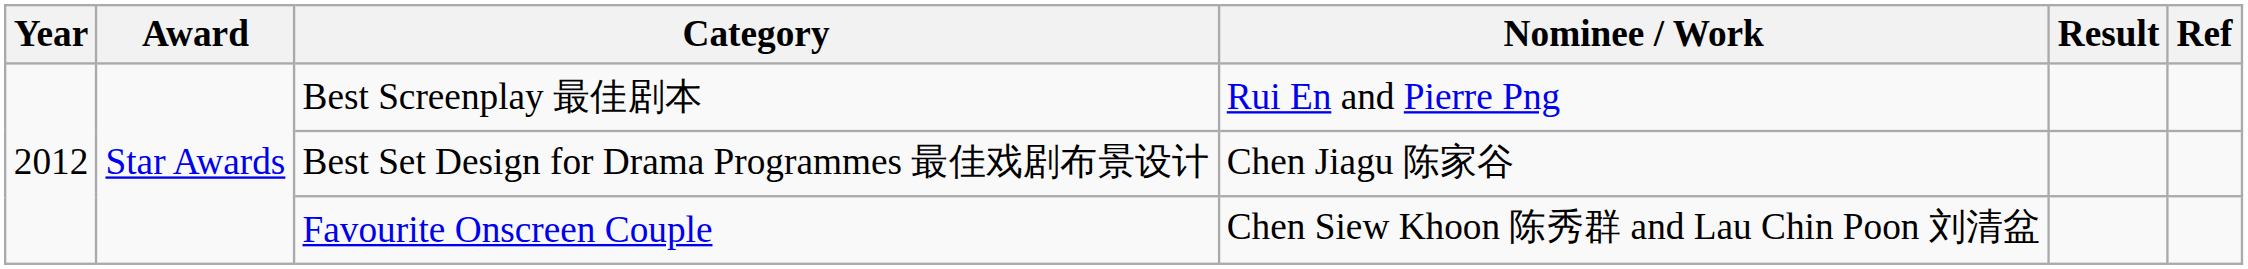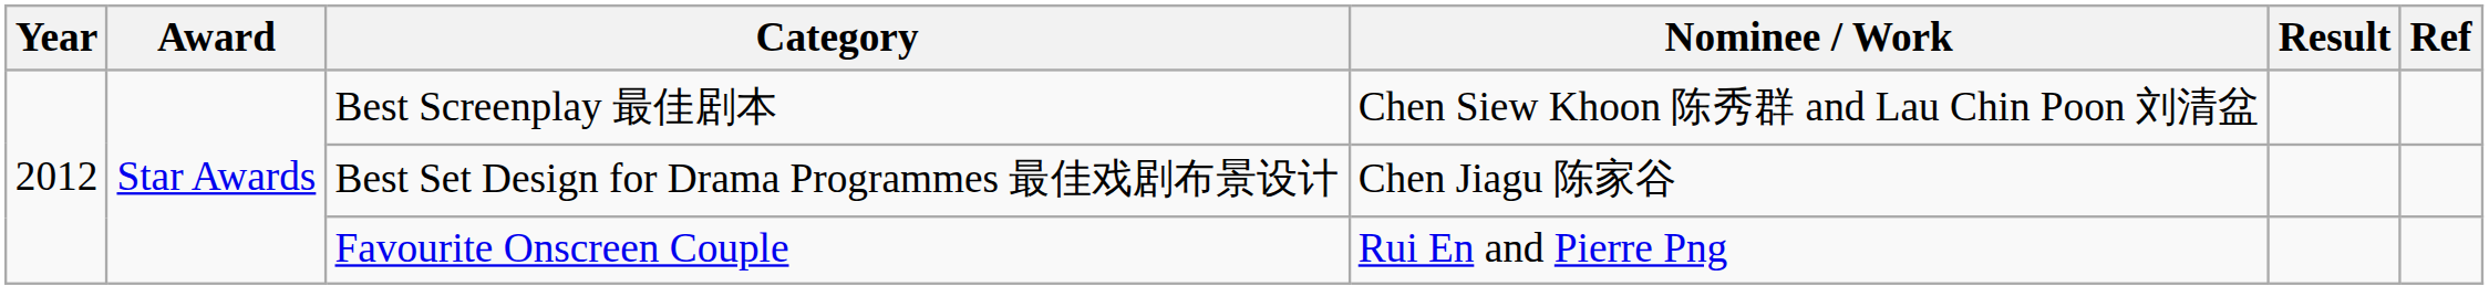 <table class="wikitable">
 <tr>
 <th>Year</th>
 <th>Award</th>
 <th>Category</th>
 <th>Nominee / Work</th>
 <th>Result</th>
 <th>Ref</th>
 </tr>
 <tr>
 <td rowspan="3">2012</td>
 <td rowspan="3"><a href='#'>Star Awards</a></td>
 <td>Best Screenplay 最佳剧本</td>
-<td><a href='#'>Rui En</a> and <a href='#'>Pierre Png</a></td>
+<td>Chen Siew Khoon 陈秀群 and Lau Chin Poon 刘清盆</td>
 <td></td>
 <td></td>
 </tr>
 <tr>
 <td>Best Set Design for Drama Programmes 最佳戏剧布景设计</td>
 <td>Chen Jiagu 陈家谷</td>
 <td></td>
 <td></td>
 </tr>
 <tr>
 <td><a href='#'>Favourite Onscreen Couple</a></td>
-<td>Chen Siew Khoon 陈秀群 and Lau Chin Poon 刘清盆</td>
+<td><a href='#'>Rui En</a> and <a href='#'>Pierre Png</a></td>
 <td></td>
 <td></td>
 </tr>
 </table>
